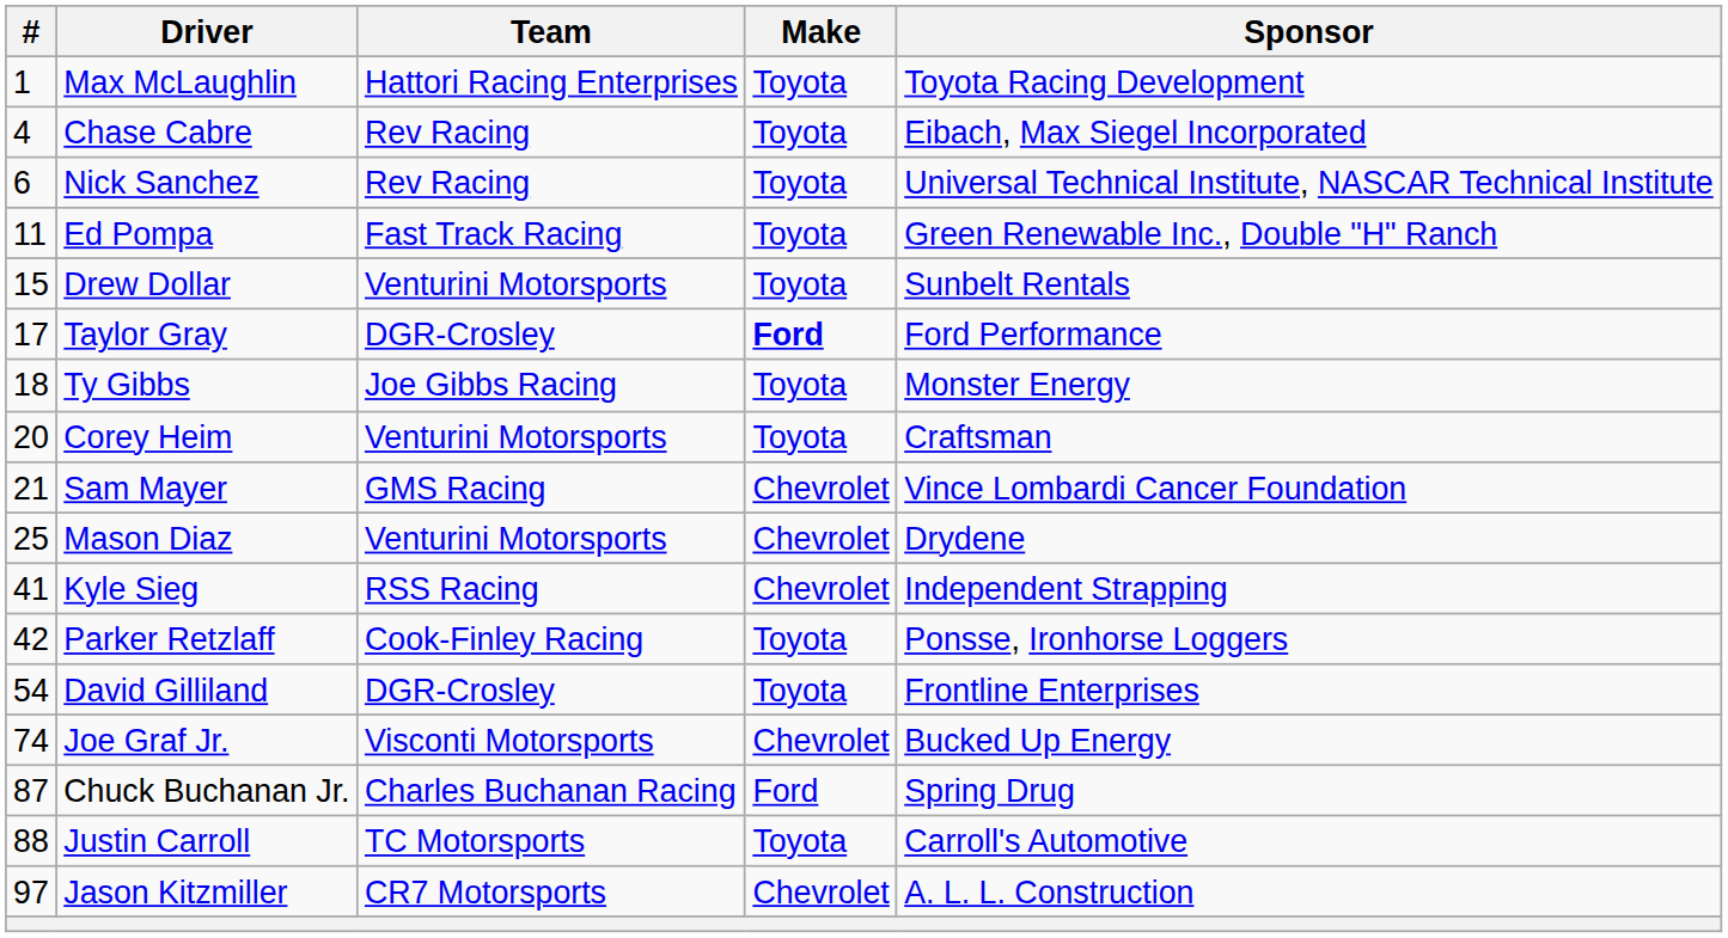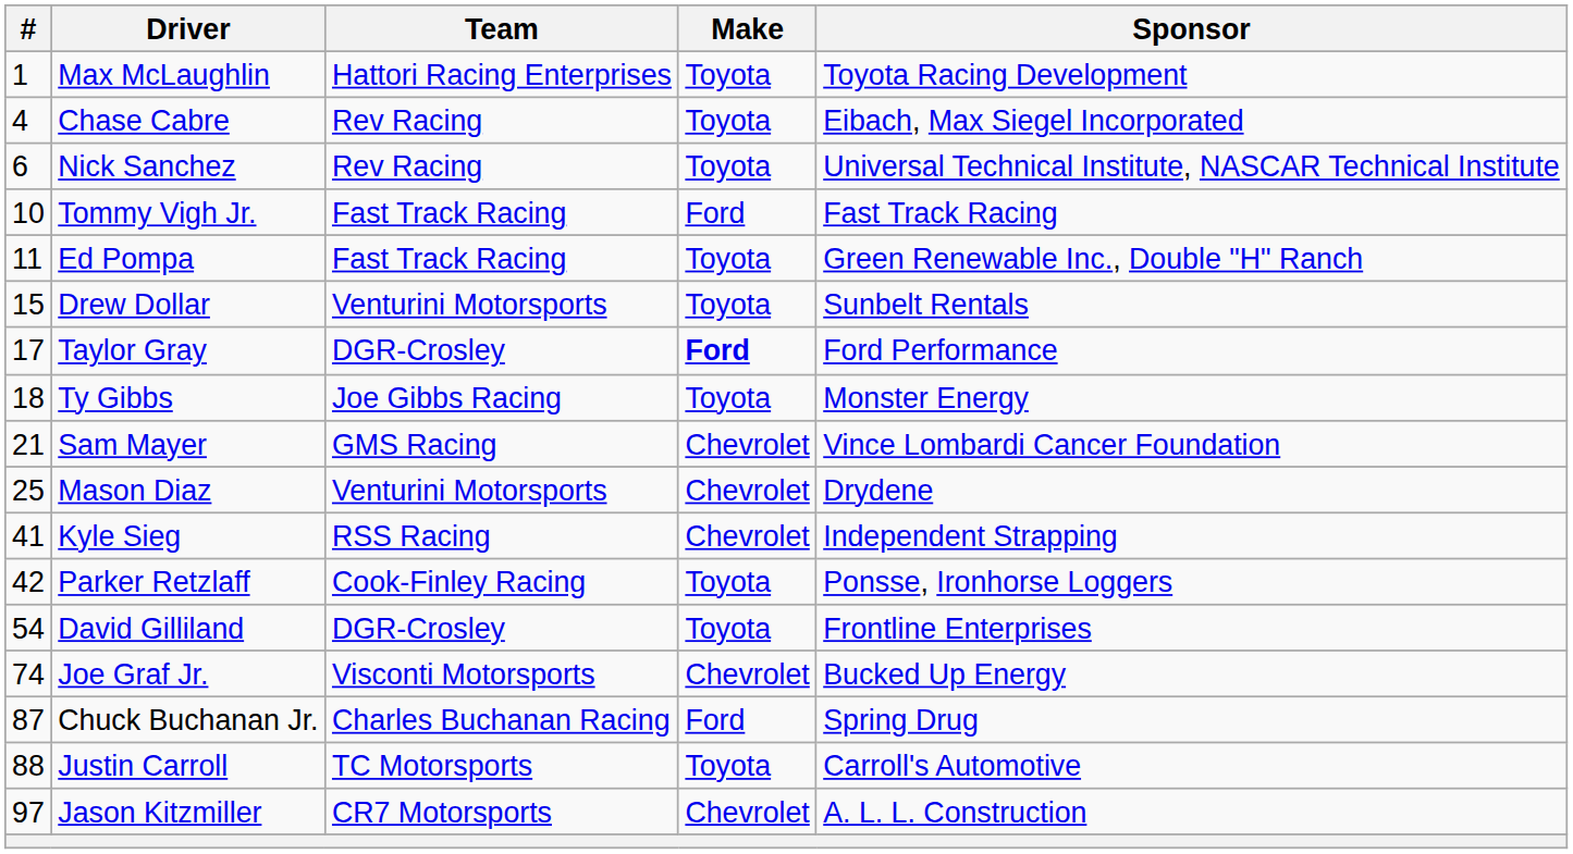 <table class="wikitable" style="font-size:95%">
 <tr>
 <th>#</th>
 <th>Driver</th>
 <th>Team</th>
 <th>Make</th>
 <th>Sponsor</th>
 </tr>
 <tr>
 <td>1</td>
 <td><a href='#'>Max McLaughlin</a></td>
 <td><a href='#'>Hattori Racing Enterprises</a></td>
 <td><a href='#'>Toyota</a></td>
 <td><a href='#'>Toyota Racing Development</a></td>
 </tr>
 <tr>
 <td>4</td>
 <td><a href='#'>Chase Cabre</a></td>
 <td><a href='#'>Rev Racing</a></td>
 <td><a href='#'>Toyota</a></td>
 <td><a href='#'>Eibach</a>, <a href='#'>Max Siegel Incorporated</a></td>
 </tr>
 <tr>
 <td>6</td>
 <td><a href='#'>Nick Sanchez</a></td>
 <td><a href='#'>Rev Racing</a></td>
 <td><a href='#'>Toyota</a></td>
 <td><a href='#'>Universal Technical Institute</a>, <a href='#'>NASCAR Technical Institute</a></td>
 </tr>
 <tr>
+<td>10</td>
+<td><a href='#'>Tommy Vigh Jr.</a></td>
+<td><a href='#'>Fast Track Racing</a></td>
+<td><a href='#'>Ford</a></td>
+<td><a href='#'>Fast Track Racing</a></td>
+</tr>
+<tr>
 <td>11</td>
 <td><a href='#'>Ed Pompa</a></td>
 <td><a href='#'>Fast Track Racing</a></td>
 <td><a href='#'>Toyota</a></td>
 <td><a href='#'>Green Renewable Inc.</a>, <a href='#'>Double "H" Ranch</a></td>
 </tr>
 <tr>
 <td>15</td>
 <td><a href='#'>Drew Dollar</a></td>
 <td><a href='#'>Venturini Motorsports</a></td>
 <td><a href='#'>Toyota</a></td>
 <td><a href='#'>Sunbelt Rentals</a></td>
 </tr>
 <tr>
 <td>17</td>
 <td><a href='#'>Taylor Gray</a></td>
 <td><a href='#'>DGR-Crosley</a></td>
 <td><strong><a href='#'>Ford</a></strong></td>
 <td><a href='#'>Ford Performance</a></td>
 </tr>
 <tr>
 <td>18</td>
 <td><a href='#'>Ty Gibbs</a></td>
 <td><a href='#'>Joe Gibbs Racing</a></td>
 <td><a href='#'>Toyota</a></td>
 <td><a href='#'>Monster Energy</a></td>
-</tr>
-<tr>
-<td>20</td>
-<td><a href='#'>Corey Heim</a></td>
-<td><a href='#'>Venturini Motorsports</a></td>
-<td><a href='#'>Toyota</a></td>
-<td><a href='#'>Craftsman</a></td>
 </tr>
 <tr>
 <td>21</td>
 <td><a href='#'>Sam Mayer</a></td>
 <td><a href='#'>GMS Racing</a></td>
 <td><a href='#'>Chevrolet</a></td>
 <td><a href='#'>Vince Lombardi Cancer Foundation</a></td>
 </tr>
 <tr>
 <td>25</td>
 <td><a href='#'>Mason Diaz</a></td>
 <td><a href='#'>Venturini Motorsports</a></td>
 <td><a href='#'>Chevrolet</a></td>
 <td><a href='#'>Drydene</a></td>
 </tr>
 <tr>
 <td>41</td>
 <td><a href='#'>Kyle Sieg</a></td>
 <td><a href='#'>RSS Racing</a></td>
 <td><a href='#'>Chevrolet</a></td>
 <td><a href='#'>Independent Strapping</a></td>
 </tr>
 <tr>
 <td>42</td>
 <td><a href='#'>Parker Retzlaff</a></td>
 <td><a href='#'>Cook-Finley Racing</a></td>
 <td><a href='#'>Toyota</a></td>
 <td><a href='#'>Ponsse</a>, <a href='#'>Ironhorse Loggers</a></td>
 </tr>
 <tr>
 <td>54</td>
 <td><a href='#'>David Gilliland</a></td>
 <td><a href='#'>DGR-Crosley</a></td>
 <td><a href='#'>Toyota</a></td>
 <td><a href='#'>Frontline Enterprises</a></td>
 </tr>
 <tr>
 <td>74</td>
 <td><a href='#'>Joe Graf Jr.</a></td>
 <td><a href='#'>Visconti Motorsports</a></td>
 <td><a href='#'>Chevrolet</a></td>
 <td><a href='#'>Bucked Up Energy</a></td>
 </tr>
 <tr>
 <td>87</td>
 <td>Chuck Buchanan Jr.</td>
 <td><a href='#'>Charles Buchanan Racing</a></td>
 <td><a href='#'>Ford</a></td>
 <td><a href='#'>Spring Drug</a></td>
 </tr>
 <tr>
 <td>88</td>
 <td><a href='#'>Justin Carroll</a></td>
 <td><a href='#'>TC Motorsports</a></td>
 <td><a href='#'>Toyota</a></td>
 <td><a href='#'>Carroll's Automotive</a></td>
 </tr>
 <tr>
 <td>97</td>
 <td><a href='#'>Jason Kitzmiller</a></td>
 <td><a href='#'>CR7 Motorsports</a></td>
 <td><a href='#'>Chevrolet</a></td>
 <td><a href='#'>A. L. L. Construction</a></td>
 </tr>
 <tr>
 <th colspan="5"></th>
 </tr>
 </table>
